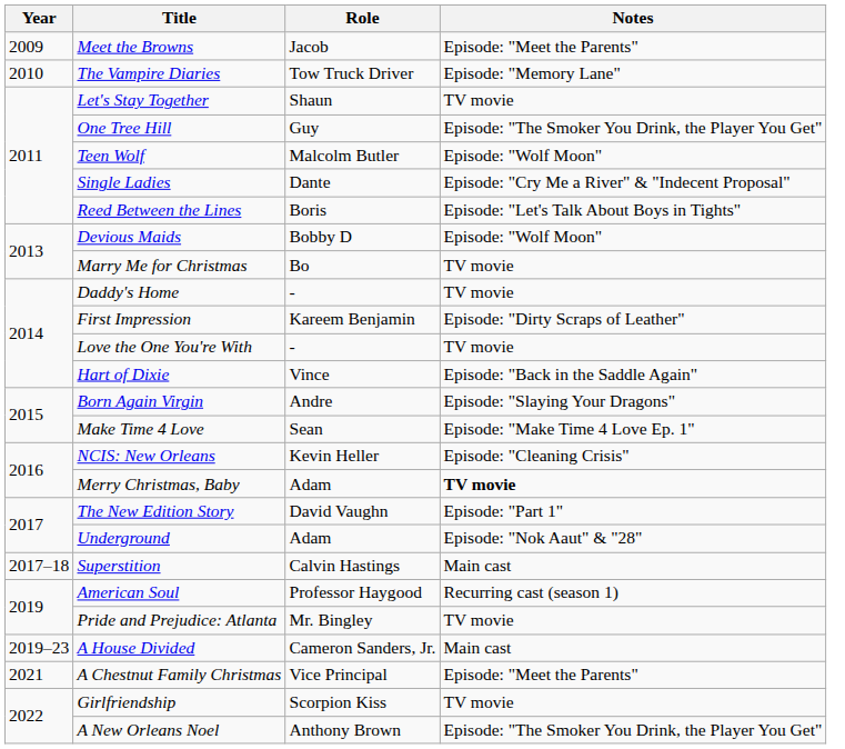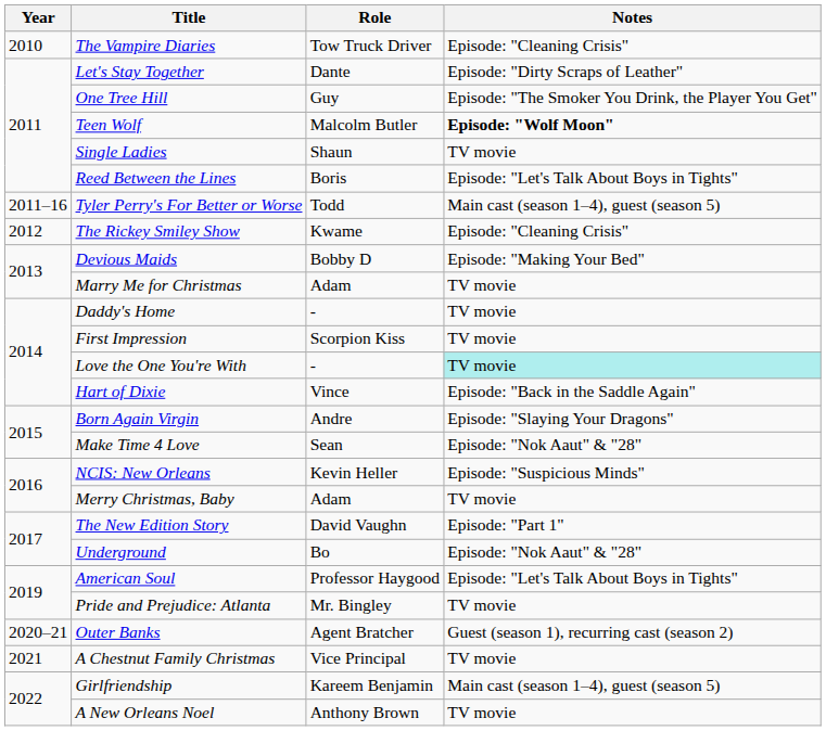 <table class="wikitable sortable">
 <tr>
 <th>Year</th>
 <th>Title</th>
 <th>Role</th>
 <th>Notes</th>
 </tr>
 <tr>
-<td>2009</td>
-<td><em><a href='#'>Meet the Browns</a></em></td>
-<td>Jacob</td>
-<td>Episode: "Meet the Parents"</td>
-</tr>
-<tr>
 <td>2010</td>
 <td><em><a href='#'>The Vampire Diaries</a></em></td>
 <td>Tow Truck Driver</td>
-<td>Episode: "Memory Lane"</td>
+<td>Episode: "Cleaning Crisis"</td>
 </tr>
 <tr>
 <td rowspan=5>2011</td>
 <td><em><a href='#'>Let's Stay Together</a></em></td>
-<td>Shaun</td>
-<td>TV movie</td>
+<td>Dante</td>
+<td>Episode: "Dirty Scraps of Leather"</td>
 </tr>
 <tr>
 <td><em><a href='#'>One Tree Hill</a></em></td>
 <td>Guy</td>
 <td>Episode: "The Smoker You Drink, the Player You Get"</td>
 </tr>
 <tr>
 <td><em><a href='#'>Teen Wolf</a></em></td>
 <td>Malcolm Butler</td>
-<td>Episode: "Wolf Moon"</td>
+<td><strong>Episode: "Wolf Moon"</strong></td>
 </tr>
 <tr>
 <td><em><a href='#'>Single Ladies</a></em></td>
-<td>Dante</td>
-<td>Episode: "Cry Me a River" & "Indecent Proposal"</td>
+<td>Shaun</td>
+<td>TV movie</td>
 </tr>
 <tr>
 <td><em><a href='#'>Reed Between the Lines</a></em></td>
 <td>Boris</td>
 <td>Episode: "Let's Talk About Boys in Tights"</td>
 </tr>
 <tr>
+<td>2011–16</td>
+<td><em><a href='#'>Tyler Perry's For Better or Worse</a></em></td>
+<td>Todd</td>
+<td>Main cast (season 1–4), guest (season 5)</td>
+</tr>
+<tr>
+<td>2012</td>
+<td><em><a href='#'>The Rickey Smiley Show</a></em></td>
+<td>Kwame</td>
+<td>Episode: "Cleaning Crisis"</td>
+</tr>
+<tr>
 <td rowspan=2>2013</td>
 <td><em><a href='#'>Devious Maids</a></em></td>
 <td>Bobby D</td>
-<td>Episode: "Wolf Moon"</td>
+<td>Episode: "Making Your Bed"</td>
 </tr>
 <tr>
 <td><em>Marry Me for Christmas</em></td>
-<td>Bo</td>
+<td>Adam</td>
 <td>TV movie</td>
 </tr>
 <tr>
 <td rowspan=4>2014</td>
 <td><em>Daddy's Home</em></td>
 <td>-</td>
 <td>TV movie</td>
 </tr>
 <tr>
 <td><em>First Impression</em></td>
-<td>Kareem Benjamin</td>
-<td>Episode: "Dirty Scraps of Leather"</td>
+<td>Scorpion Kiss</td>
+<td>TV movie</td>
 </tr>
 <tr>
 <td><em>Love the One You're With</em></td>
 <td>-</td>
-<td>TV movie</td>
+<td style="background: paleturquoise;">TV movie</td>
 </tr>
 <tr>
 <td><em><a href='#'>Hart of Dixie</a></em></td>
 <td>Vince</td>
 <td>Episode: "Back in the Saddle Again"</td>
 </tr>
 <tr>
 <td rowspan=2>2015</td>
 <td><em><a href='#'>Born Again Virgin</a></em></td>
 <td>Andre</td>
 <td>Episode: "Slaying Your Dragons"</td>
 </tr>
 <tr>
 <td><em>Make Time 4 Love</em></td>
 <td>Sean</td>
-<td>Episode: "Make Time 4 Love Ep. 1"</td>
+<td>Episode: "Nok Aaut" & "28"</td>
 </tr>
 <tr>
 <td rowspan=2>2016</td>
 <td><em><a href='#'>NCIS: New Orleans</a></em></td>
 <td>Kevin Heller</td>
-<td>Episode: "Cleaning Crisis"</td>
+<td>Episode: "Suspicious Minds"</td>
 </tr>
 <tr>
 <td><em>Merry Christmas, Baby</em></td>
 <td>Adam</td>
-<td><strong>TV movie</strong></td>
+<td>TV movie</td>
 </tr>
 <tr>
 <td rowspan=2>2017</td>
 <td><em><a href='#'>The New Edition Story</a></em></td>
 <td>David Vaughn</td>
 <td>Episode: "Part 1"</td>
 </tr>
 <tr>
 <td><em><a href='#'>Underground</a></em></td>
-<td>Adam</td>
+<td>Bo</td>
 <td>Episode: "Nok Aaut" & "28"</td>
-</tr>
-<tr>
-<td>2017–18</td>
-<td><em><a href='#'>Superstition</a></em></td>
-<td>Calvin Hastings</td>
-<td>Main cast</td>
 </tr>
 <tr>
 <td rowspan=2>2019</td>
 <td><em><a href='#'>American Soul</a></em></td>
 <td>Professor Haygood</td>
-<td>Recurring cast (season 1)</td>
+<td>Episode: "Let's Talk About Boys in Tights"</td>
 </tr>
 <tr>
 <td><em>Pride and Prejudice: Atlanta</em></td>
 <td>Mr. Bingley</td>
 <td>TV movie</td>
 </tr>
 <tr>
-<td>2019–23</td>
-<td><em><a href='#'>A House Divided</a></em></td>
-<td>Cameron Sanders, Jr.</td>
-<td>Main cast</td>
+<td>2020–21</td>
+<td><em><a href='#'>Outer Banks</a></em></td>
+<td>Agent Bratcher</td>
+<td>Guest (season 1), recurring cast (season 2)</td>
 </tr>
 <tr>
 <td>2021</td>
 <td><em>A Chestnut Family Christmas</em></td>
 <td>Vice Principal</td>
-<td>Episode: "Meet the Parents"</td>
+<td>TV movie</td>
 </tr>
 <tr>
 <td rowspan=2>2022</td>
 <td><em>Girlfriendship</em></td>
-<td>Scorpion Kiss</td>
-<td>TV movie</td>
+<td>Kareem Benjamin</td>
+<td>Main cast (season 1–4), guest (season 5)</td>
 </tr>
 <tr>
 <td><em>A New Orleans Noel</em></td>
 <td>Anthony Brown</td>
-<td>Episode: "The Smoker You Drink, the Player You Get"</td>
+<td>TV movie</td>
 </tr>
 </table>
